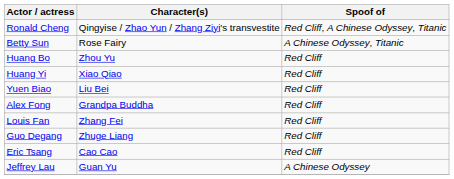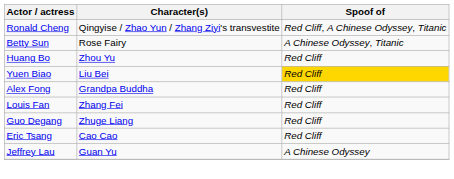 <table class="wikitable">
 <tr>
 <th>Actor / actress</th>
 <th>Character(s)</th>
 <th>Spoof of</th>
 </tr>
 <tr>
 <td><a href='#'>Ronald Cheng</a></td>
 <td>Qingyise / <a href='#'>Zhao Yun</a> / <a href='#'>Zhang Ziyi</a>'s transvestite</td>
 <td><em>Red Cliff</em>, <em>A Chinese Odyssey</em>, <em>Titanic</em></td>
 </tr>
 <tr>
 <td><a href='#'>Betty Sun</a></td>
 <td>Rose Fairy</td>
 <td><em>A Chinese Odyssey</em>, <em>Titanic</em></td>
 </tr>
 <tr>
 <td><a href='#'>Huang Bo</a></td>
 <td><a href='#'>Zhou Yu</a></td>
 <td><em>Red Cliff</em></td>
 </tr>
 <tr>
-<td><a href='#'>Huang Yi</a></td>
-<td><a href='#'>Xiao Qiao</a></td>
-<td><em>Red Cliff</em></td>
-</tr>
-<tr>
 <td><a href='#'>Yuen Biao</a></td>
 <td><a href='#'>Liu Bei</a></td>
-<td><em>Red Cliff</em></td>
+<td style="background: gold;"><em>Red Cliff</em></td>
 </tr>
 <tr>
 <td><a href='#'>Alex Fong</a></td>
 <td><a href='#'>Grandpa Buddha</a></td>
 <td><em>Red Cliff</em></td>
 </tr>
 <tr>
 <td><a href='#'>Louis Fan</a></td>
 <td><a href='#'>Zhang Fei</a></td>
 <td><em>Red Cliff</em></td>
 </tr>
 <tr>
 <td><a href='#'>Guo Degang</a></td>
 <td><a href='#'>Zhuge Liang</a></td>
 <td><em>Red Cliff</em></td>
 </tr>
 <tr>
 <td><a href='#'>Eric Tsang</a></td>
 <td><a href='#'>Cao Cao</a></td>
 <td><em>Red Cliff</em></td>
 </tr>
 <tr>
 <td><a href='#'>Jeffrey Lau</a></td>
 <td><a href='#'>Guan Yu</a></td>
 <td><em>A Chinese Odyssey</em></td>
 </tr>
 <tr>
 </tr>
 </table>
